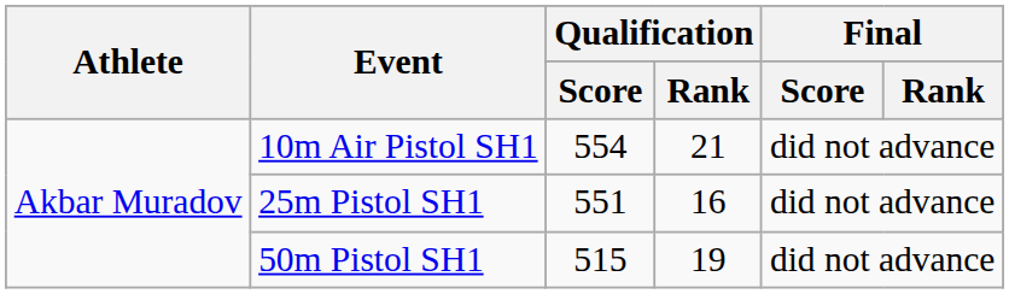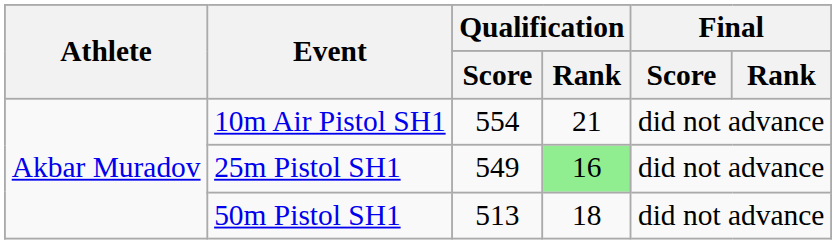 <table class=wikitable>
 <tr>
 <th rowspan="2">Athlete</th>
 <th rowspan="2">Event</th>
 <th colspan="2">Qualification</th>
 <th colspan="2">Final</th>
 </tr>
 <tr>
 <th>Score</th>
 <th>Rank</th>
 <th>Score</th>
 <th>Rank</th>
 </tr>
 <tr align=center>
 <td align=left rowspan="3"><a href='#'>Akbar Muradov</a></td>
 <td align=left><a href='#'>10m Air Pistol SH1</a></td>
 <td align=center>554</td>
 <td align=center>21</td>
 <td align=center colspan=2>did not advance</td>
 </tr>
 <tr align=center>
 <td align=left><a href='#'>25m Pistol SH1</a></td>
-<td align=center>551</td>
-<td align=center>16</td>
+<td align=center>549</td>
+<td align=center style="background: lightgreen;">16</td>
 <td align=center colspan=2>did not advance</td>
 </tr>
 <tr align=center>
 <td align=left><a href='#'>50m Pistol SH1</a></td>
-<td>515</td>
-<td>19</td>
+<td>513</td>
+<td>18</td>
 <td colspan=2>did not advance</td>
 </tr>
 </table>
